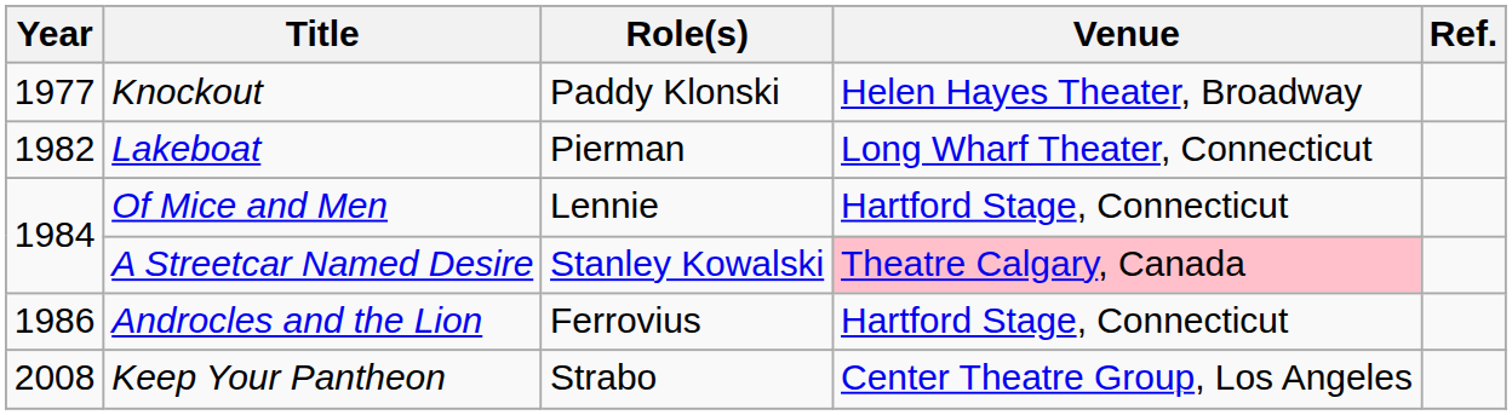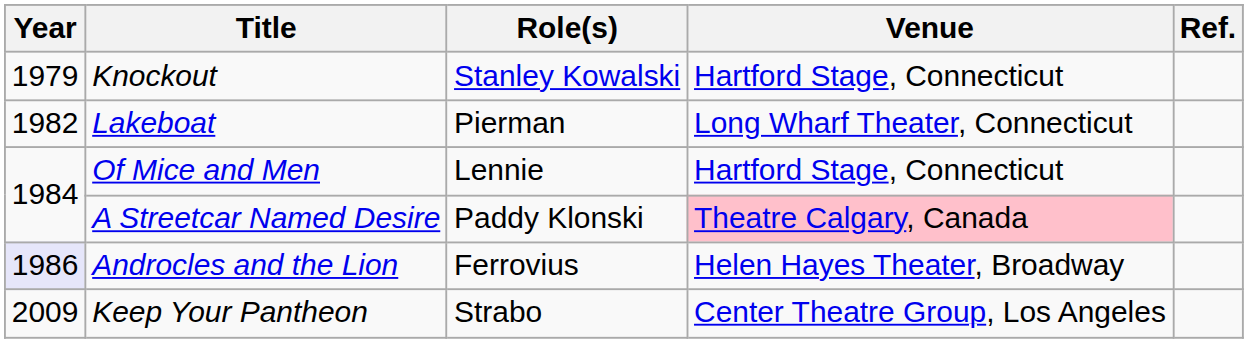 <table class="wikitable sortable">
 <tr>
 <th>Year</th>
 <th>Title</th>
 <th>Role(s)</th>
 <th>Venue</th>
 <th>Ref.</th>
 </tr>
 <tr>
-<td>1977</td>
+<td>1979</td>
 <td><em>Knockout</em></td>
-<td>Paddy Klonski</td>
-<td><a href='#'>Helen Hayes Theater</a>, Broadway</td>
+<td><a href='#'>Stanley Kowalski</a></td>
+<td><a href='#'>Hartford Stage</a>, Connecticut</td>
 <td></td>
 </tr>
 <tr>
 <td>1982</td>
 <td><em><a href='#'>Lakeboat</a></em></td>
 <td>Pierman</td>
 <td><a href='#'>Long Wharf Theater</a>, Connecticut</td>
 <td></td>
 </tr>
 <tr>
 <td rowspan="2">1984</td>
 <td><em><a href='#'>Of Mice and Men</a></em></td>
 <td>Lennie</td>
 <td><a href='#'>Hartford Stage</a>, Connecticut</td>
 <td></td>
 </tr>
 <tr>
 <td><em><a href='#'>A Streetcar Named Desire</a></em></td>
-<td><a href='#'>Stanley Kowalski</a></td>
+<td>Paddy Klonski</td>
 <td style="background: pink;"><a href='#'>Theatre Calgary</a>, Canada</td>
 <td></td>
 </tr>
 <tr>
-<td>1986</td>
+<td style="background: lavender;">1986</td>
 <td><em><a href='#'>Androcles and the Lion</a></em></td>
 <td>Ferrovius</td>
-<td><a href='#'>Hartford Stage</a>, Connecticut</td>
+<td><a href='#'>Helen Hayes Theater</a>, Broadway</td>
 <td></td>
 </tr>
 <tr>
-<td>2008</td>
+<td>2009</td>
 <td><em>Keep Your Pantheon</em></td>
 <td>Strabo</td>
 <td><a href='#'>Center Theatre Group</a>, Los Angeles</td>
 <td></td>
 </tr>
 </table>
